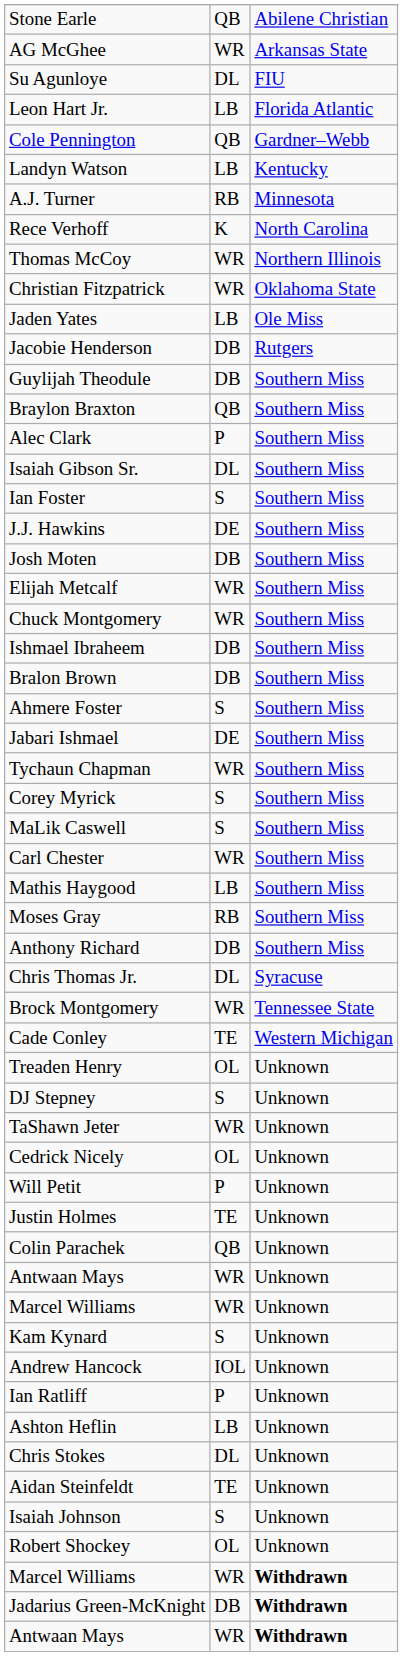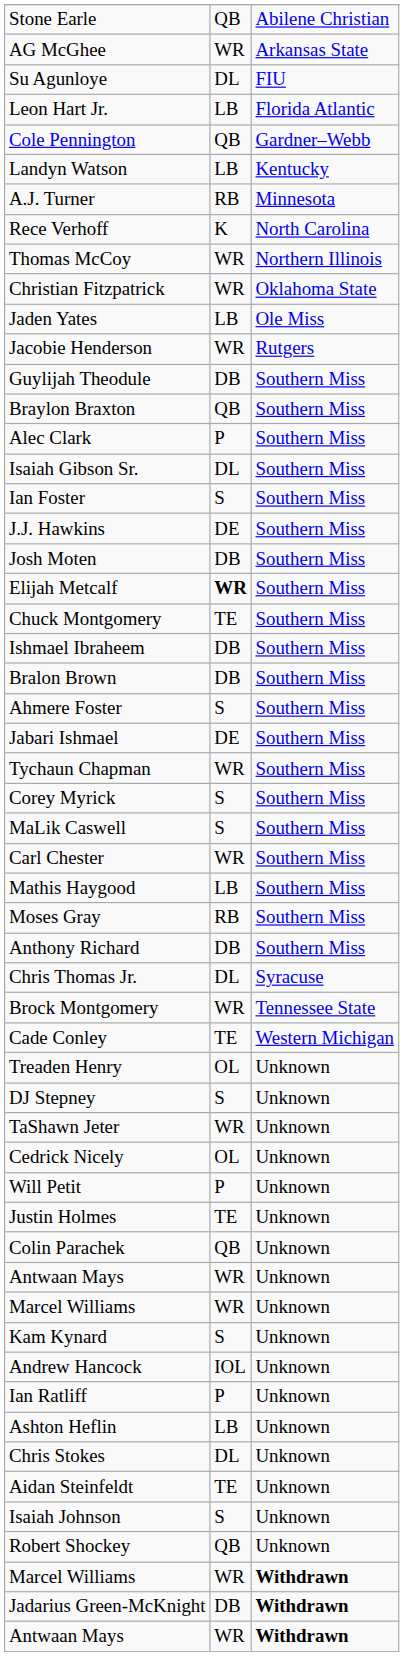 <table class="wikitable sortable">
 <tr>
 </tr>
 <tr>
 <td>Stone Earle</td>
 <td>QB</td>
 <td><a href='#'>Abilene Christian</a></td>
 </tr>
 <tr>
 <td>AG McGhee</td>
 <td>WR</td>
 <td><a href='#'>Arkansas State</a></td>
 </tr>
 <tr>
 <td>Su Agunloye</td>
 <td>DL</td>
 <td><a href='#'>FIU</a></td>
 </tr>
 <tr>
 <td>Leon Hart Jr.</td>
 <td>LB</td>
 <td><a href='#'>Florida Atlantic</a></td>
 </tr>
 <tr>
 <td><a href='#'>Cole Pennington</a></td>
 <td>QB</td>
 <td><a href='#'>Gardner–Webb</a></td>
 </tr>
 <tr>
 <td>Landyn Watson</td>
 <td>LB</td>
 <td><a href='#'>Kentucky</a></td>
 </tr>
 <tr>
 <td>A.J. Turner</td>
 <td>RB</td>
 <td><a href='#'>Minnesota</a></td>
 </tr>
 <tr>
 <td>Rece Verhoff</td>
 <td>K</td>
 <td><a href='#'>North Carolina</a></td>
 </tr>
 <tr>
 <td>Thomas McCoy</td>
 <td>WR</td>
 <td><a href='#'>Northern Illinois</a></td>
 </tr>
 <tr>
 <td>Christian Fitzpatrick</td>
 <td>WR</td>
 <td><a href='#'>Oklahoma State</a></td>
 </tr>
 <tr>
 <td>Jaden Yates</td>
 <td>LB</td>
 <td><a href='#'>Ole Miss</a></td>
 </tr>
 <tr>
 <td>Jacobie Henderson</td>
-<td>DB</td>
+<td>WR</td>
 <td><a href='#'>Rutgers</a></td>
 </tr>
 <tr>
 <td>Guylijah Theodule</td>
 <td>DB</td>
 <td><a href='#'>Southern Miss</a></td>
 </tr>
 <tr>
 <td>Braylon Braxton</td>
 <td>QB</td>
 <td><a href='#'>Southern Miss</a></td>
 </tr>
 <tr>
 <td>Alec Clark</td>
 <td>P</td>
 <td><a href='#'>Southern Miss</a></td>
 </tr>
 <tr>
 <td>Isaiah Gibson Sr.</td>
 <td>DL</td>
 <td><a href='#'>Southern Miss</a></td>
 </tr>
 <tr>
 <td>Ian Foster</td>
 <td>S</td>
 <td><a href='#'>Southern Miss</a></td>
 </tr>
 <tr>
 <td>J.J. Hawkins</td>
 <td>DE</td>
 <td><a href='#'>Southern Miss</a></td>
 </tr>
 <tr>
 <td>Josh Moten</td>
 <td>DB</td>
 <td><a href='#'>Southern Miss</a></td>
 </tr>
 <tr>
 <td>Elijah Metcalf</td>
-<td>WR</td>
+<td><strong>WR</strong></td>
 <td><a href='#'>Southern Miss</a></td>
 </tr>
 <tr>
 <td>Chuck Montgomery</td>
-<td>WR</td>
+<td>TE</td>
 <td><a href='#'>Southern Miss</a></td>
 </tr>
 <tr>
 <td>Ishmael Ibraheem</td>
 <td>DB</td>
 <td><a href='#'>Southern Miss</a></td>
 </tr>
 <tr>
 <td>Bralon Brown</td>
 <td>DB</td>
 <td><a href='#'>Southern Miss</a></td>
 </tr>
 <tr>
 <td>Ahmere Foster</td>
 <td>S</td>
 <td><a href='#'>Southern Miss</a></td>
 </tr>
 <tr>
 <td>Jabari Ishmael</td>
 <td>DE</td>
 <td><a href='#'>Southern Miss</a></td>
 </tr>
 <tr>
 <td>Tychaun Chapman</td>
 <td>WR</td>
 <td><a href='#'>Southern Miss</a></td>
 </tr>
 <tr>
 <td>Corey Myrick</td>
 <td>S</td>
 <td><a href='#'>Southern Miss</a></td>
 </tr>
 <tr>
 <td>MaLik Caswell</td>
 <td>S</td>
 <td><a href='#'>Southern Miss</a></td>
 </tr>
 <tr>
 <td>Carl Chester</td>
 <td>WR</td>
 <td><a href='#'>Southern Miss</a></td>
 </tr>
 <tr>
 <td>Mathis Haygood</td>
 <td>LB</td>
 <td><a href='#'>Southern Miss</a></td>
 </tr>
 <tr>
 <td>Moses Gray</td>
 <td>RB</td>
 <td><a href='#'>Southern Miss</a></td>
 </tr>
 <tr>
 <td>Anthony Richard</td>
 <td>DB</td>
 <td><a href='#'>Southern Miss</a></td>
 </tr>
 <tr>
 <td>Chris Thomas Jr.</td>
 <td>DL</td>
 <td><a href='#'>Syracuse</a></td>
 </tr>
 <tr>
 <td>Brock Montgomery</td>
 <td>WR</td>
 <td><a href='#'>Tennessee State</a></td>
 </tr>
 <tr>
 <td>Cade Conley</td>
 <td>TE</td>
 <td><a href='#'>Western Michigan</a></td>
 </tr>
 <tr>
 <td>Treaden Henry</td>
 <td>OL</td>
 <td>Unknown</td>
 </tr>
 <tr>
 <td>DJ Stepney</td>
 <td>S</td>
 <td>Unknown</td>
 </tr>
 <tr>
 <td>TaShawn Jeter</td>
 <td>WR</td>
 <td>Unknown</td>
 </tr>
 <tr>
 <td>Cedrick Nicely</td>
 <td>OL</td>
 <td>Unknown</td>
 </tr>
 <tr>
 <td>Will Petit</td>
 <td>P</td>
 <td>Unknown</td>
 </tr>
 <tr>
 <td>Justin Holmes</td>
 <td>TE</td>
 <td>Unknown</td>
 </tr>
 <tr>
 <td>Colin Parachek</td>
 <td>QB</td>
 <td>Unknown</td>
 </tr>
 <tr>
 <td>Antwaan Mays</td>
 <td>WR</td>
 <td>Unknown</td>
 </tr>
 <tr>
 <td>Marcel Williams</td>
 <td>WR</td>
 <td>Unknown</td>
 </tr>
 <tr>
 <td>Kam Kynard</td>
 <td>S</td>
 <td>Unknown</td>
 </tr>
 <tr>
 <td>Andrew Hancock</td>
 <td>IOL</td>
 <td>Unknown</td>
 </tr>
 <tr>
 <td>Ian Ratliff</td>
 <td>P</td>
 <td>Unknown</td>
 </tr>
 <tr>
 <td>Ashton Heflin</td>
 <td>LB</td>
 <td>Unknown</td>
 </tr>
 <tr>
 <td>Chris Stokes</td>
 <td>DL</td>
 <td>Unknown</td>
 </tr>
 <tr>
 <td>Aidan Steinfeldt</td>
 <td>TE</td>
 <td>Unknown</td>
 </tr>
 <tr>
 <td>Isaiah Johnson</td>
 <td>S</td>
 <td>Unknown</td>
 </tr>
 <tr>
 <td>Robert Shockey</td>
-<td>OL</td>
+<td>QB</td>
 <td>Unknown</td>
 </tr>
 <tr>
 <td>Marcel Williams</td>
 <td>WR</td>
 <td><strong>Withdrawn</strong></td>
 </tr>
 <tr>
 <td>Jadarius Green-McKnight</td>
 <td>DB</td>
 <td><strong>Withdrawn</strong></td>
 </tr>
 <tr>
 <td>Antwaan Mays</td>
 <td>WR</td>
 <td><strong>Withdrawn</strong></td>
 </tr>
 <tr>
 </tr>
 </table>
